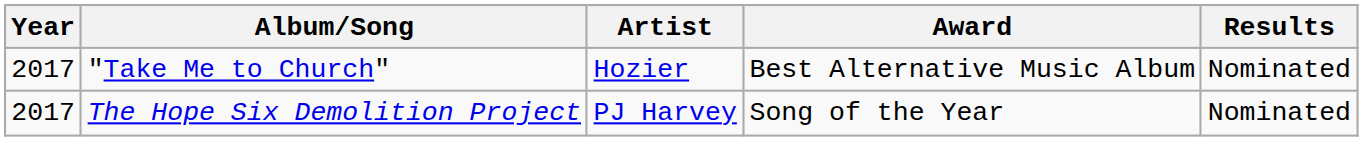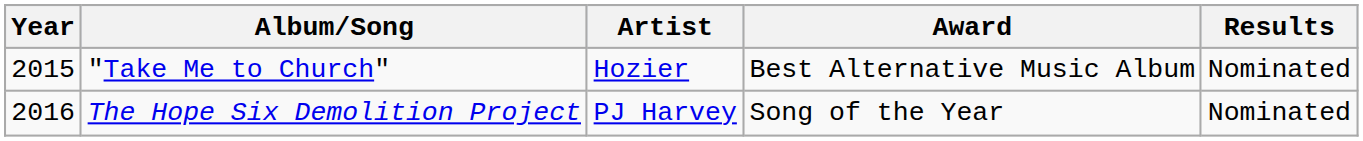 <table class="wikitable">
 <tr style="background:#b0c4de; text-align:center;">
 <th>Year</th>
 <th>Album/Song</th>
 <th>Artist</th>
 <th>Award</th>
 <th>Results</th>
 </tr>
 <tr>
-<td>2017</td>
+<td>2015</td>
 <td>"<a href='#'>Take Me to Church</a>"</td>
 <td><a href='#'>Hozier</a></td>
 <td>Best Alternative Music Album</td>
 <td>Nominated</td>
 </tr>
 <tr>
-<td>2017</td>
+<td>2016</td>
 <td><em><a href='#'>The Hope Six Demolition Project</a></em></td>
 <td><a href='#'>PJ Harvey</a></td>
 <td>Song of the Year</td>
 <td>Nominated</td>
 </tr>
 </table>
